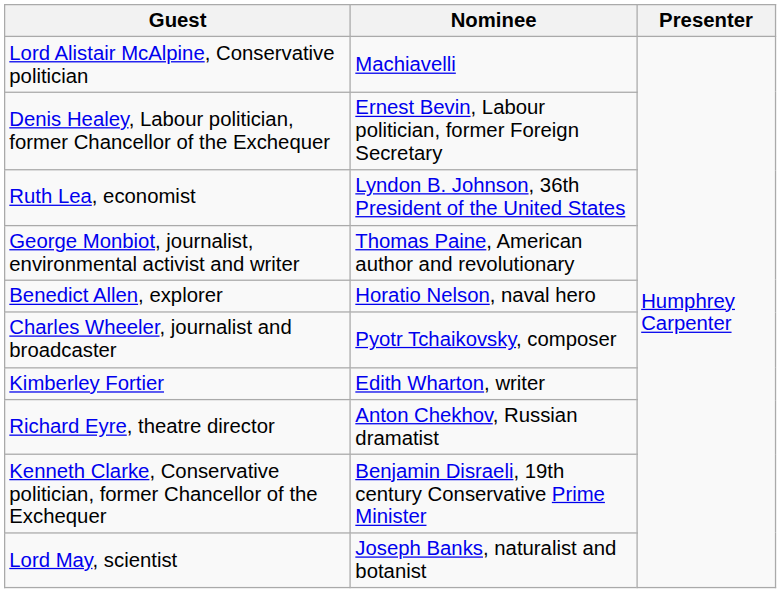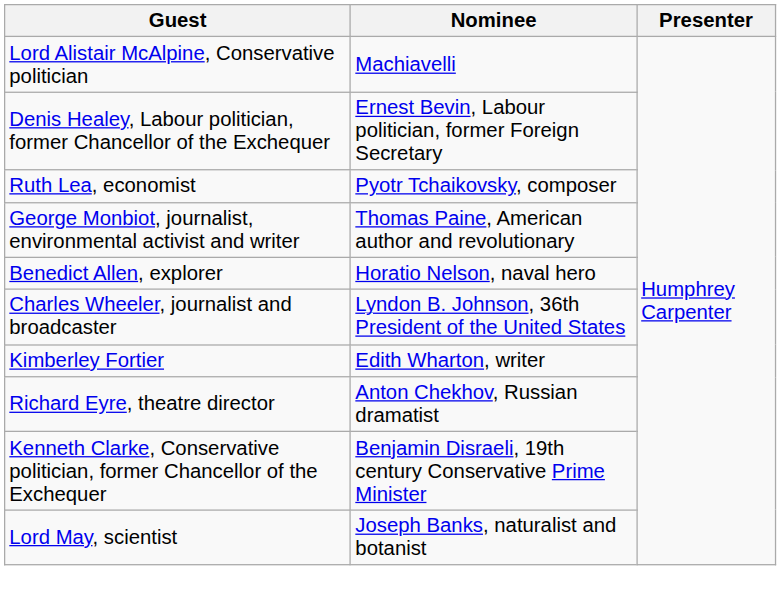 <table class="wikitable">
 <tr>
 <th>Guest</th>
 <th>Nominee</th>
 <th>Presenter</th>
 </tr>
 <tr>
 <td><a href='#'>Lord Alistair McAlpine</a>, Conservative politician</td>
 <td><a href='#'>Machiavelli</a></td>
 <td rowspan="10"><a href='#'>Humphrey Carpenter</a></td>
 </tr>
 <tr>
 <td><a href='#'>Denis Healey</a>, Labour politician, former Chancellor of the Exchequer</td>
 <td><a href='#'>Ernest Bevin</a>, Labour politician, former Foreign Secretary</td>
 </tr>
 <tr>
 <td><a href='#'>Ruth Lea</a>, economist</td>
-<td><a href='#'>Lyndon B. Johnson</a>, 36th <a href='#'>President of the United States</a></td>
+<td><a href='#'>Pyotr Tchaikovsky</a>, composer</td>
 </tr>
 <tr>
 <td><a href='#'>George Monbiot</a>, journalist, environmental activist and writer</td>
 <td><a href='#'>Thomas Paine</a>, American author and revolutionary</td>
 </tr>
 <tr>
 <td><a href='#'>Benedict Allen</a>, explorer</td>
 <td><a href='#'>Horatio Nelson</a>, naval hero</td>
 </tr>
 <tr>
 <td><a href='#'>Charles Wheeler</a>, journalist and broadcaster</td>
-<td><a href='#'>Pyotr Tchaikovsky</a>, composer</td>
+<td><a href='#'>Lyndon B. Johnson</a>, 36th <a href='#'>President of the United States</a></td>
 </tr>
 <tr>
 <td><a href='#'>Kimberley Fortier</a></td>
 <td><a href='#'>Edith Wharton</a>, writer</td>
 </tr>
 <tr>
 <td><a href='#'>Richard Eyre</a>, theatre director</td>
 <td><a href='#'>Anton Chekhov</a>, Russian dramatist</td>
 </tr>
 <tr>
 <td><a href='#'>Kenneth Clarke</a>, Conservative politician, former Chancellor of the Exchequer</td>
 <td><a href='#'>Benjamin Disraeli</a>, 19th century Conservative <a href='#'>Prime Minister</a></td>
 </tr>
 <tr>
 <td><a href='#'>Lord May</a>, scientist</td>
 <td><a href='#'>Joseph Banks</a>, naturalist and botanist</td>
 </tr>
 </table>
